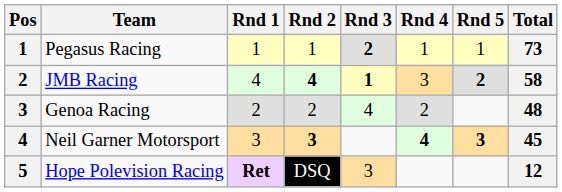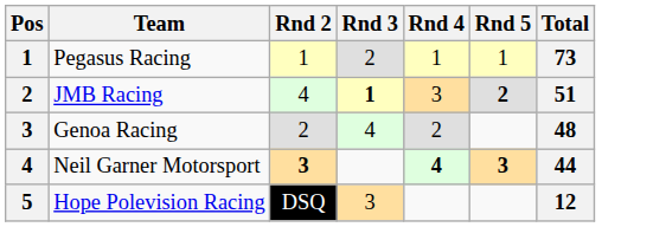 <table class="wikitable" style="font-size: 85%;">
 <tr>
 <th>Pos</th>
 <th>Team</th>
-<th>Rnd 1</th>
 <th>Rnd 2</th>
 <th>Rnd 3</th>
 <th>Rnd 4</th>
 <th>Rnd 5</th>
 <th>Total</th>
 </tr>
 <tr>
 <th>1</th>
 <td> Pegasus Racing</td>
 <td align="center" style="background:#FFFFBF;">1</td>
-<td align="center" style="background:#FFFFBF;">1</td>
-<td align="center" style="background:#DFDFDF;"><strong>2</strong></td>
+<td align="center" style="background:#DFDFDF;">2</td>
 <td align="center" style="background:#FFFFBF;">1</td>
 <td align="center" style="background:#FFFFBF;">1</td>
 <th align="center">73</th>
 </tr>
 <tr>
 <th>2</th>
 <td> <a href='#'>JMB Racing</a></td>
 <td align="center" style="background:#DFFFDF;">4</td>
-<td align="center" style="background:#DFFFDF;"><strong>4</strong></td>
 <td align="center" style="background:#FFFFBF;"><strong>1</strong></td>
 <td align="center" style="background:#FFDF9F;">3</td>
 <td align="center" style="background:#DFDFDF;"><strong>2</strong></td>
-<th align="center">58</th>
+<th align="center">51</th>
 </tr>
 <tr>
 <th>3</th>
 <td> Genoa Racing</td>
-<td align="center" style="background:#DFDFDF;">2</td>
 <td align="center" style="background:#DFDFDF;">2</td>
 <td align="center" style="background:#DFFFDF;">4</td>
 <td align="center" style="background:#DFDFDF;">2</td>
 <td></td>
 <th align="center">48</th>
 </tr>
 <tr>
 <th>4</th>
 <td> Neil Garner Motorsport</td>
-<td align="center" style="background:#FFDF9F;">3</td>
 <td align="center" style="background:#FFDF9F;"><strong>3</strong></td>
 <td></td>
 <td align="center" style="background:#DFFFDF;"><strong>4</strong></td>
 <td align="center" style="background:#FFDF9F;"><strong>3</strong></td>
-<th align="center">45</th>
+<th align="center">44</th>
 </tr>
 <tr>
 <th>5</th>
 <td> <a href='#'>Hope Polevision Racing</a></td>
-<td align="center" style="background:#EFCFFF;"><strong>Ret</strong></td>
 <td align="center" style="background:#000000; color:white">DSQ</td>
 <td align="center" style="background:#FFDF9F;">3</td>
 <td></td>
 <td></td>
 <th align="center">12</th>
 </tr>
 </table>
